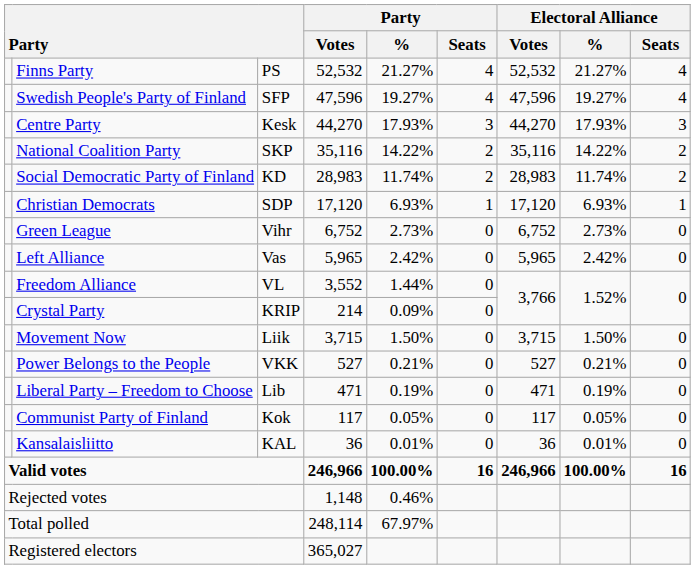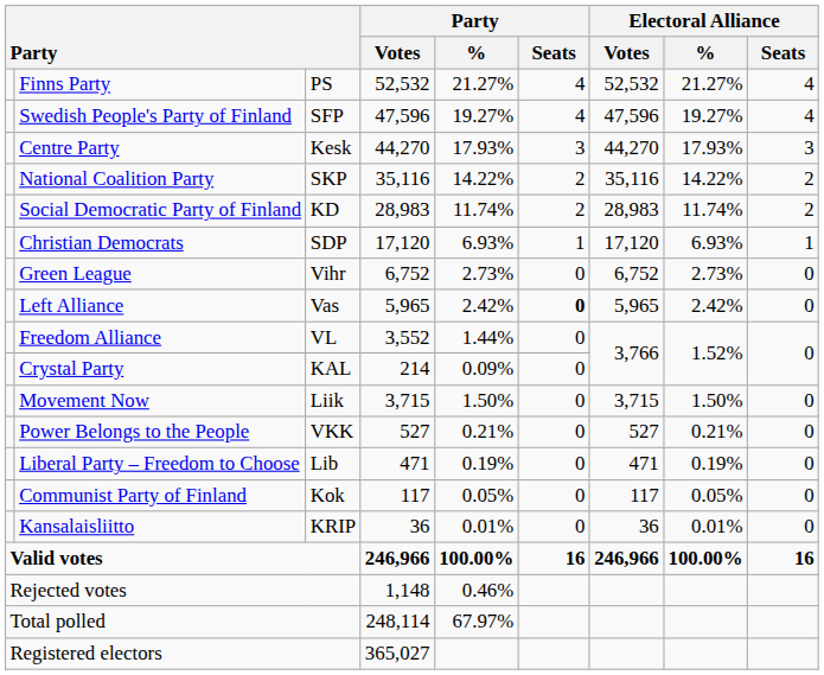 <table class="wikitable" border="1" style="text-align:right;">
 <tr>
 <th style="text-align:left;" valign=bottom rowspan=2 colspan=3>Party</th>
 <th colspan=3>Party</th>
 <th colspan=3>Electoral Alliance</th>
 </tr>
 <tr>
 <th align=center valign=bottom width="50">Votes</th>
 <th align=center valign=bottom width="50">%</th>
 <th align=center valign=bottom width="50">Seats</th>
 <th align=center valign=bottom width="50">Votes</th>
 <th align=center valign=bottom width="50">%</th>
 <th align=center valign=bottom width="50">Seats</th>
 </tr>
 <tr>
 <td></td>
 <td align=left><a href='#'>Finns Party</a></td>
 <td align=left>PS</td>
 <td>52,532</td>
 <td>21.27%</td>
 <td>4</td>
 <td>52,532</td>
 <td>21.27%</td>
 <td>4</td>
 </tr>
 <tr>
 <td></td>
 <td align=left><a href='#'>Swedish People's Party of Finland</a></td>
 <td align=left>SFP</td>
 <td>47,596</td>
 <td>19.27%</td>
 <td>4</td>
 <td>47,596</td>
 <td>19.27%</td>
 <td>4</td>
 </tr>
 <tr>
 <td></td>
 <td align=left><a href='#'>Centre Party</a></td>
 <td align=left>Kesk</td>
 <td>44,270</td>
 <td>17.93%</td>
 <td>3</td>
 <td>44,270</td>
 <td>17.93%</td>
 <td>3</td>
 </tr>
 <tr>
 <td></td>
 <td align=left><a href='#'>National Coalition Party</a></td>
 <td align=left>SKP</td>
 <td>35,116</td>
 <td>14.22%</td>
 <td>2</td>
 <td>35,116</td>
 <td>14.22%</td>
 <td>2</td>
 </tr>
 <tr>
 <td></td>
 <td align=left style="white-space: nowrap;"><a href='#'>Social Democratic Party of Finland</a></td>
 <td align=left>KD</td>
 <td>28,983</td>
 <td>11.74%</td>
 <td>2</td>
 <td>28,983</td>
 <td>11.74%</td>
 <td>2</td>
 </tr>
 <tr>
 <td></td>
 <td align=left><a href='#'>Christian Democrats</a></td>
 <td align=left>SDP</td>
 <td>17,120</td>
 <td>6.93%</td>
 <td>1</td>
 <td>17,120</td>
 <td>6.93%</td>
 <td>1</td>
 </tr>
 <tr>
 <td></td>
 <td align=left><a href='#'>Green League</a></td>
 <td align=left>Vihr</td>
 <td>6,752</td>
 <td>2.73%</td>
 <td>0</td>
 <td>6,752</td>
 <td>2.73%</td>
 <td>0</td>
 </tr>
 <tr>
 <td></td>
 <td align=left><a href='#'>Left Alliance</a></td>
 <td align=left>Vas</td>
 <td>5,965</td>
 <td>2.42%</td>
-<td>0</td>
+<td><strong>0</strong></td>
 <td>5,965</td>
 <td>2.42%</td>
 <td>0</td>
 </tr>
 <tr>
 <td></td>
 <td align=left><a href='#'>Freedom Alliance</a></td>
 <td align=left>VL</td>
 <td>3,552</td>
 <td>1.44%</td>
 <td>0</td>
 <td rowspan=2>3,766</td>
 <td rowspan=2>1.52%</td>
 <td rowspan=2>0</td>
 </tr>
 <tr>
 <td></td>
 <td align=left><a href='#'>Crystal Party</a></td>
-<td align=left>KRIP</td>
+<td align=left>KAL</td>
 <td>214</td>
 <td>0.09%</td>
 <td>0</td>
 </tr>
 <tr>
 <td></td>
 <td align=left><a href='#'>Movement Now</a></td>
 <td align=left>Liik</td>
 <td>3,715</td>
 <td>1.50%</td>
 <td>0</td>
 <td>3,715</td>
 <td>1.50%</td>
 <td>0</td>
 </tr>
 <tr>
 <td></td>
 <td align=left><a href='#'>Power Belongs to the People</a></td>
 <td align=left>VKK</td>
 <td>527</td>
 <td>0.21%</td>
 <td>0</td>
 <td>527</td>
 <td>0.21%</td>
 <td>0</td>
 </tr>
 <tr>
 <td></td>
 <td align=left><a href='#'>Liberal Party – Freedom to Choose</a></td>
 <td align=left>Lib</td>
 <td>471</td>
 <td>0.19%</td>
 <td>0</td>
 <td>471</td>
 <td>0.19%</td>
 <td>0</td>
 </tr>
 <tr>
 <td></td>
 <td align=left><a href='#'>Communist Party of Finland</a></td>
 <td align=left>Kok</td>
 <td>117</td>
 <td>0.05%</td>
 <td>0</td>
 <td>117</td>
 <td>0.05%</td>
 <td>0</td>
 </tr>
 <tr>
 <td></td>
 <td align=left><a href='#'>Kansalaisliitto</a></td>
-<td align=left>KAL</td>
+<td align=left>KRIP</td>
 <td>36</td>
 <td>0.01%</td>
 <td>0</td>
 <td>36</td>
 <td>0.01%</td>
 <td>0</td>
 </tr>
 <tr style="font-weight:bold">
 <td align=left colspan=3>Valid votes</td>
 <td>246,966</td>
 <td>100.00%</td>
 <td>16</td>
 <td>246,966</td>
 <td>100.00%</td>
 <td>16</td>
 </tr>
 <tr>
 <td align=left colspan=3>Rejected votes</td>
 <td>1,148</td>
 <td>0.46%</td>
 <td></td>
 <td></td>
 <td></td>
 <td></td>
 </tr>
 <tr>
 <td align=left colspan=3>Total polled</td>
 <td>248,114</td>
 <td>67.97%</td>
 <td></td>
 <td></td>
 <td></td>
 <td></td>
 </tr>
 <tr>
 <td align=left colspan=3>Registered electors</td>
 <td>365,027</td>
 <td></td>
 <td></td>
 <td></td>
 <td></td>
 <td></td>
 </tr>
 </table>
